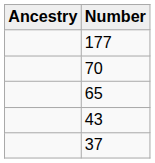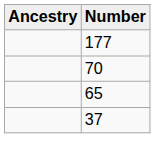 <table style="float: center;" class="wikitable">
 <tr>
 <th style="background:#efefef;">Ancestry</th>
 <th style="background:#efefef;">Number</th>
 </tr>
 <tr>
 <td></td>
 <td>177</td>
 </tr>
 <tr>
 <td></td>
 <td>70</td>
 </tr>
 <tr>
 <td></td>
 <td>65</td>
 </tr>
 <tr>
 <td></td>
-<td>43</td>
-</tr>
-<tr>
-<td></td>
 <td>37</td>
 </tr>
 </table>
